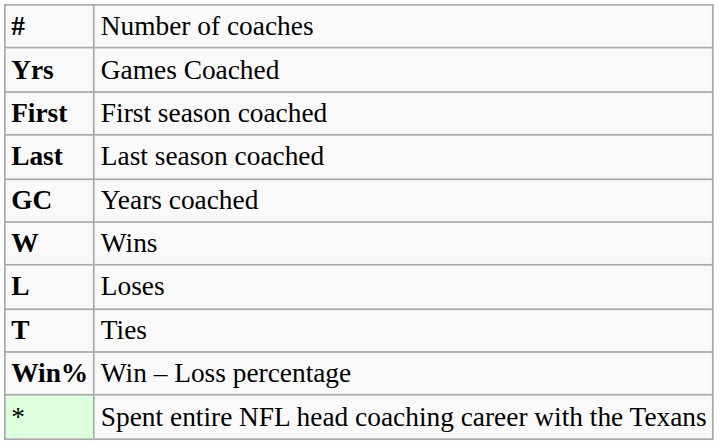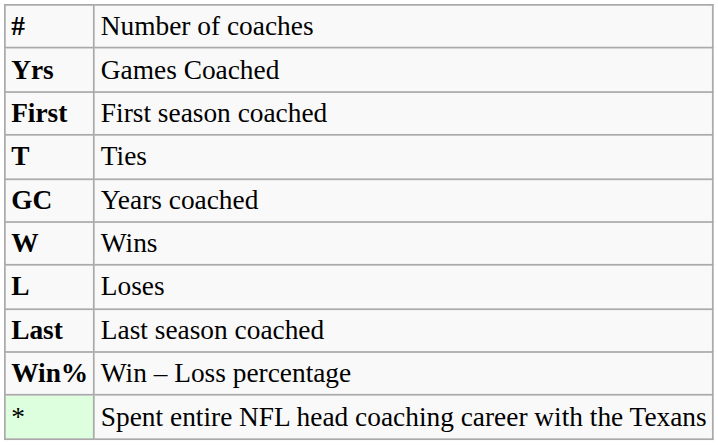 <table class="wikitable">
 <tr>
 <td><strong>#</strong></td>
 <td>Number of coaches</td>
 </tr>
 <tr>
 <td><strong>Yrs</strong></td>
 <td>Games Coached</td>
 </tr>
 <tr>
 <td><strong>First</strong></td>
 <td>First season coached</td>
 </tr>
 <tr>
-<td><strong>Last</strong></td>
-<td>Last season coached</td>
+<td><strong>T</strong></td>
+<td>Ties</td>
 </tr>
 <tr>
 <td><strong>GC</strong></td>
 <td>Years coached</td>
 </tr>
 <tr>
 <td><strong>W</strong></td>
 <td>Wins</td>
 </tr>
 <tr>
 <td><strong>L</strong></td>
 <td>Loses</td>
 </tr>
 <tr>
-<td><strong>T</strong></td>
-<td>Ties</td>
+<td><strong>Last</strong></td>
+<td>Last season coached</td>
 </tr>
 <tr>
 <td><strong>Win%</strong></td>
 <td>Win – Loss percentage<br></td>
 </tr>
 <tr>
 <td style="background-color:#ddffdd">*</td>
 <td>Spent entire NFL head coaching career with the Texans</td>
 </tr>
 </table>
